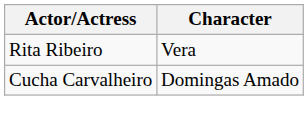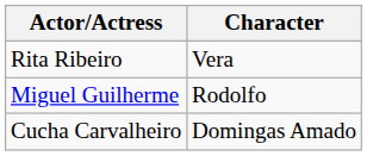 <table class="wikitable">
 <tr>
 <th>Actor/Actress</th>
 <th>Character</th>
 </tr>
 <tr>
 <td>Rita Ribeiro</td>
 <td>Vera</td>
 </tr>
 <tr>
+<td><a href='#'>Miguel Guilherme</a></td>
+<td>Rodolfo</td>
+</tr>
+<tr>
 <td>Cucha Carvalheiro</td>
 <td>Domingas Amado</td>
 </tr>
 </table>
